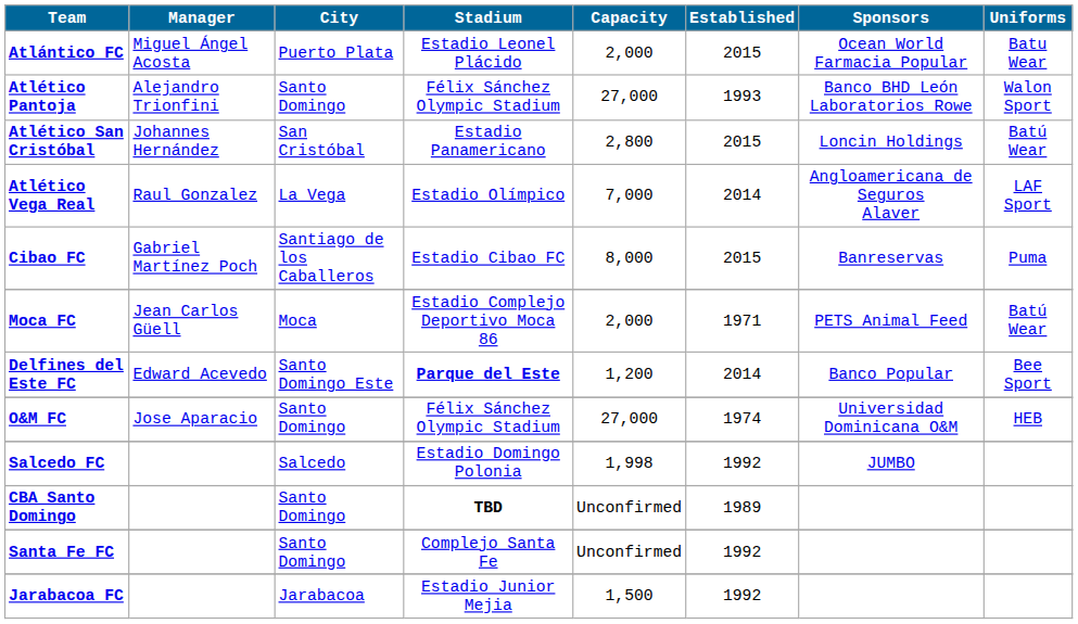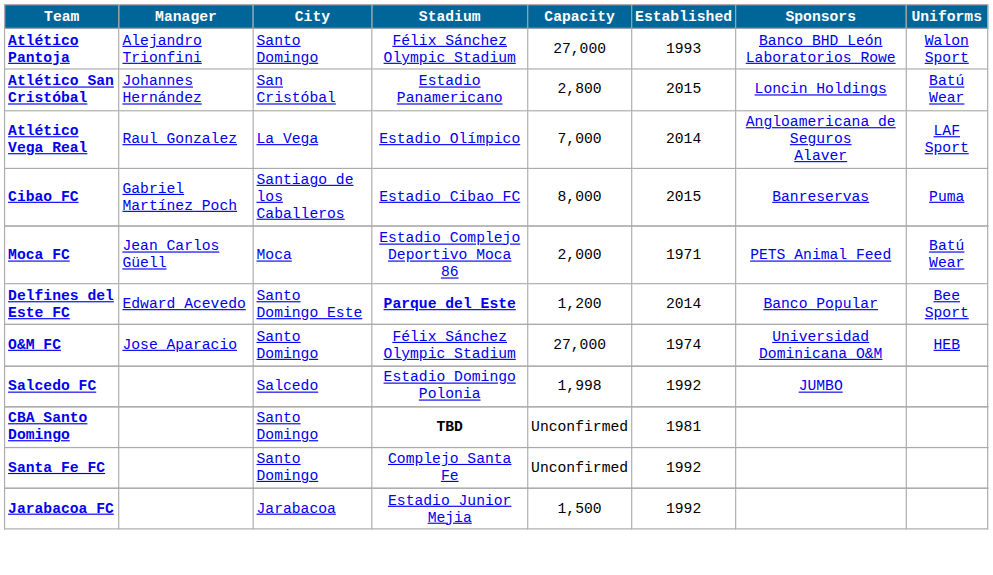 <table class="wikitable sortable">
 <tr style="color:#FFFFFF; text-align:center">
 <th style="background:#006699;" width=120>Team</th>
 <th style="background:#006699;" width=155>Manager</th>
 <th style="background:#006699;" width=120>City</th>
 <th style="background:#006699;" width=170>Stadium</th>
 <th style="background:#006699;" width=25>Capacity</th>
 <th style="background:#006699;" width=40>Established</th>
 <th style="background:#006699;" width=180>Sponsors</th>
 <th style="background:#006699;" width=70>Uniforms</th>
-</tr>
-<tr style="background:#FFFFFF; text-align:center">
-<td style="text-align:left"><strong><a href='#'>Atlántico FC</a></strong></td>
-<td style="text-align:left"> <a href='#'>Miguel Ángel Acosta</a></td>
-<td style="text-align:left"><a href='#'>Puerto Plata</a></td>
-<td><a href='#'>Estadio Leonel Plácido</a></td>
-<td style="text-align:center">2,000</td>
-<td style="text-align:center">2015</td>
-<td> <a href='#'>Ocean World</a> <br>  <a href='#'>Farmacia Popular</a> <br></td>
-<td> <a href='#'>Batu Wear</a></td>
 </tr>
 <tr style="background:#FFFFFF; text-align:center">
 <td style="text-align:left"><strong><a href='#'>Atlético Pantoja</a></strong></td>
 <td style="text-align:left"> <a href='#'>Alejandro Trionfini</a></td>
 <td style="text-align:left"><a href='#'>Santo Domingo</a></td>
 <td><a href='#'>Félix Sánchez Olympic Stadium</a></td>
 <td style="text-align:center">27,000</td>
 <td style="text-align:center">1993</td>
 <td> <a href='#'>Banco BHD León</a><br> <a href='#'>Laboratorios Rowe</a></td>
 <td> <a href='#'>Walon Sport</a></td>
 </tr>
 <tr style="background:#FFFFFF; text-align:center">
 <td style="text-align:left"><strong><a href='#'>Atlético San Cristóbal</a></strong></td>
 <td style="text-align:left"> <a href='#'>Johannes Hernández</a></td>
 <td style="text-align:left"><a href='#'>San Cristóbal</a></td>
 <td><a href='#'>Estadio Panamericano</a></td>
 <td style="text-align:center">2,800</td>
 <td style="text-align:center">2015</td>
 <td> <a href='#'>Loncin Holdings</a></td>
 <td> <a href='#'>Batú Wear</a></td>
 </tr>
 <tr style="background:#FFFFFF; text-align:center">
 <td style="text-align:left"><strong><a href='#'>Atlético Vega Real</a></strong></td>
 <td style="text-align:left"> <a href='#'>Raul Gonzalez</a></td>
 <td style="text-align:left"><a href='#'>La Vega</a></td>
 <td><a href='#'>Estadio Olímpico</a></td>
 <td style="text-align:center">7,000</td>
 <td style="text-align:center">2014</td>
 <td> <a href='#'>Angloamericana de Seguros</a> <br>  <a href='#'>Alaver</a></td>
 <td> <a href='#'>LAF Sport</a></td>
 </tr>
 <tr style="background:#FFFFFF; text-align:center">
 <td style="text-align:left"><strong><a href='#'>Cibao FC</a></strong></td>
 <td style="text-align:left"> <a href='#'>Gabriel Martínez Poch</a></td>
 <td style="text-align:left"><a href='#'>Santiago de los Caballeros</a></td>
 <td><a href='#'>Estadio Cibao FC</a></td>
 <td style="text-align:center">8,000</td>
 <td style="text-align:center">2015</td>
 <td> <a href='#'>Banreservas</a></td>
 <td> <a href='#'>Puma</a></td>
 </tr>
 <tr style="background:#FFFFFF; text-align:center">
 </tr>
 <tr style="background:#FFFFFF; text-align:center">
 <td style="text-align:left"><strong><a href='#'>Moca FC</a></strong></td>
 <td style="text-align:left"> <a href='#'>Jean Carlos Güell</a></td>
 <td style="text-align:left"><a href='#'>Moca</a></td>
 <td><a href='#'>Estadio Complejo Deportivo Moca 86</a></td>
 <td style="text-align:center">2,000</td>
 <td style="text-align:center">1971</td>
 <td><a href='#'>PETS Animal Feed</a></td>
 <td> <a href='#'>Batú Wear</a></td>
 </tr>
 <tr style="background:#FFFFFF; text-align:center">
 <td style="text-align:left"><strong><a href='#'>Delfines del Este FC</a></strong></td>
 <td style="text-align:left"> <a href='#'>Edward Acevedo</a></td>
 <td style="text-align:left"><a href='#'>Santo Domingo Este</a></td>
 <td><strong><a href='#'>Parque del Este</a></strong></td>
 <td style="text-align:center">1,200</td>
 <td style="text-align:center">2014</td>
 <td> <a href='#'>Banco Popular</a></td>
 <td> <a href='#'>Bee Sport</a></td>
 </tr>
 <tr style="background:#FFFFFF; text-align:center">
 </tr>
 <tr style="background:#FFFFFF; text-align:center">
 <td style="text-align:left"><strong><a href='#'>O&M FC</a></strong></td>
 <td style="text-align:left"> <a href='#'>Jose Aparacio</a></td>
 <td style="text-align:left"><a href='#'>Santo Domingo</a></td>
 <td><a href='#'>Félix Sánchez Olympic Stadium</a></td>
 <td style="text-align:center">27,000</td>
 <td style="text-align:center">1974</td>
 <td> <a href='#'>Universidad Dominicana O&M</a></td>
 <td> <a href='#'>HEB</a></td>
 </tr>
 <tr style="background:#FFFFFF; text-align:center">
 </tr>
 <tr style="background:#FFFFFF; text-align:center">
 <td style="text-align:left"><strong><a href='#'>Salcedo FC</a></strong></td>
 <td style="text-align:left"></td>
 <td style="text-align:left"><a href='#'>Salcedo</a></td>
 <td><a href='#'>Estadio Domingo Polonia</a></td>
 <td style="text-align:center">1,998</td>
 <td style="text-align:center">1992</td>
 <td> <a href='#'>JUMBO</a></td>
 <td></td>
 </tr>
 <tr style="background:#FFFFFF; text-align:center">
 </tr>
 <tr style="background:#FFFFFF; text-align:center">
 <td style="text-align:left"><strong><a href='#'>CBA Santo Domingo</a></strong></td>
 <td style="text-align:left"></td>
 <td style="text-align:left"><a href='#'>Santo Domingo</a></td>
 <td><strong>TBD</strong></td>
 <td style="text-align:center">Unconfirmed</td>
-<td style="text-align:center">1989</td>
+<td style="text-align:center">1981</td>
 <td></td>
 <td></td>
 </tr>
 <tr style="background:#FFFFFF; text-align:center">
 </tr>
 <tr style="background:#FFFFFF; text-align:center">
 <td style="text-align:left"><strong><a href='#'>Santa Fe FC</a></strong></td>
 <td style="text-align:left"></td>
 <td style="text-align:left"><a href='#'>Santo Domingo</a></td>
 <td><a href='#'>Complejo Santa Fe</a></td>
 <td style="text-align:center">Unconfirmed</td>
 <td style="text-align:center">1992</td>
 <td></td>
 <td></td>
 </tr>
 <tr style="background:#FFFFFF; text-align:center">
 </tr>
 <tr style="background:#FFFFFF; text-align:center">
 <td style="text-align:left"><strong><a href='#'>Jarabacoa FC</a></strong></td>
 <td style="text-align:left"></td>
 <td style="text-align:left"><a href='#'>Jarabacoa</a></td>
 <td><a href='#'>Estadio Junior Mejia</a></td>
 <td style="text-align:center">1,500</td>
 <td style="text-align:center">1992</td>
 <td></td>
 <td></td>
 </tr>
 </table>
